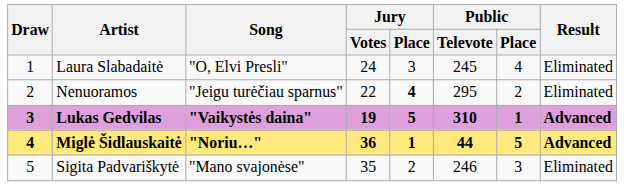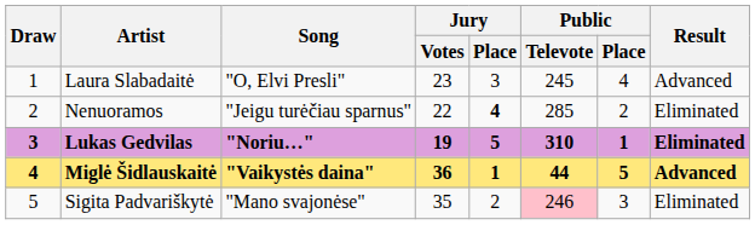 <table class="sortable wikitable" style="margin: 1em auto 1em auto; text-align:center;">
 <tr>
 <th rowspan="2">Draw</th>
 <th rowspan="2">Artist</th>
 <th rowspan="2">Song</th>
 <th colspan="2">Jury</th>
 <th colspan="2">Public</th>
 <th rowspan="2">Result</th>
 </tr>
 <tr>
 <th>Votes</th>
 <th>Place</th>
 <th>Televote</th>
 <th>Place</th>
 </tr>
 <tr>
 <td>1</td>
 <td align="left">Laura Slabadaitė</td>
 <td align="left">"O, Elvi Presli"</td>
-<td>24</td>
+<td>23</td>
 <td>3</td>
 <td>245</td>
 <td>4</td>
-<td align="left">Eliminated</td>
+<td align="left">Advanced</td>
 </tr>
 <tr>
 <td>2</td>
 <td align="left">Nenuoramos</td>
 <td align="left">"Jeigu turėčiau sparnus"</td>
 <td>22</td>
 <td><strong>4</strong></td>
-<td>295</td>
+<td>285</td>
 <td>2</td>
 <td align="left">Eliminated</td>
 </tr>
 <tr style="font-weight:bold; background:#DDA0DD;">
 <td>3</td>
 <td align="left">Lukas Gedvilas</td>
-<td align="left">"Vaikystės daina"</td>
+<td align="left">"Noriu…"</td>
 <td>19</td>
 <td>5</td>
 <td>310</td>
 <td>1</td>
-<td align="left">Advanced</td>
+<td align="left">Eliminated</td>
 </tr>
 <tr style="font-weight:bold; background:#ffe87c;">
 <td>4</td>
 <td align="left">Miglė Šidlauskaitė</td>
-<td align="left">"Noriu…"</td>
+<td align="left">"Vaikystės daina"</td>
 <td>36</td>
 <td>1</td>
 <td>44</td>
 <td>5</td>
 <td align="left">Advanced</td>
 </tr>
 <tr>
 <td>5</td>
 <td align="left">Sigita Padvariškytė</td>
 <td align="left">"Mano svajonėse"</td>
 <td>35</td>
 <td>2</td>
-<td>246</td>
+<td style="background: pink;">246</td>
 <td>3</td>
 <td align="left">Eliminated</td>
 </tr>
 </table>
